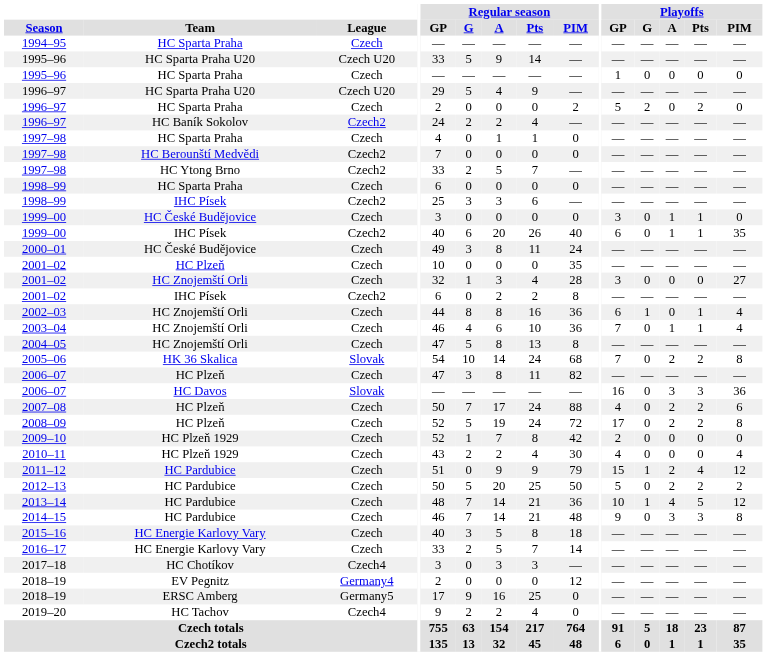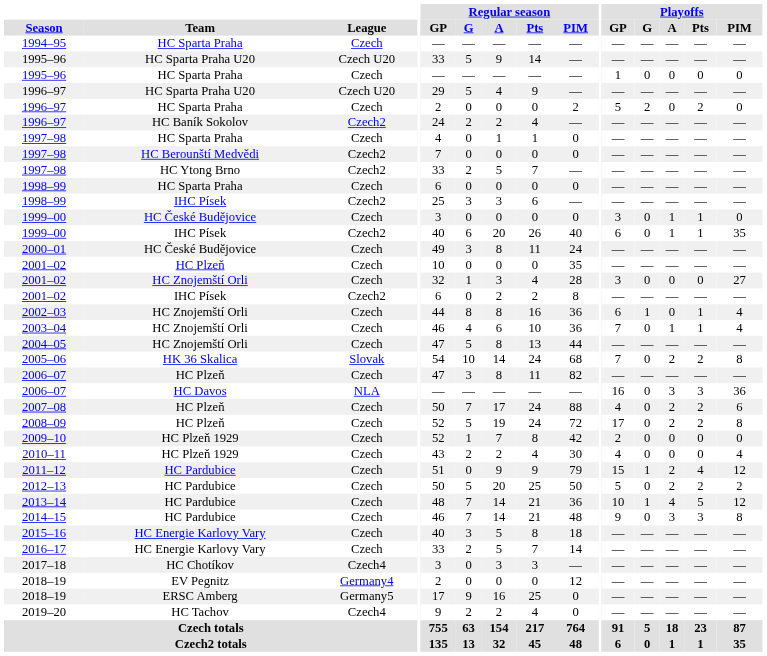 <table border="0" cellpadding="1" cellspacing="0" style="text-align:center; width:60em">
 <tr bgcolor="#e0e0e0">
 <th colspan="3" bgcolor="#ffffff"></th>
 <th rowspan="99" bgcolor="#ffffff"></th>
 <th colspan="5"><a href='#'>Regular season</a></th>
 <th rowspan="99" bgcolor="#ffffff"></th>
 <th colspan="5"><a href='#'>Playoffs</a></th>
 </tr>
 <tr bgcolor="#e0e0e0">
 <th><a href='#'>Season</a></th>
 <th>Team</th>
 <th>League</th>
 <th>GP</th>
 <th><a href='#'>G</a></th>
 <th><a href='#'>A</a></th>
 <th><a href='#'>Pts</a></th>
 <th><a href='#'>PIM</a></th>
 <th>GP</th>
 <th>G</th>
 <th>A</th>
 <th>Pts</th>
 <th>PIM</th>
 </tr>
 <tr>
 <td><a href='#'>1994–95</a></td>
 <td><a href='#'>HC Sparta Praha</a></td>
 <td><a href='#'>Czech</a></td>
 <td>—</td>
 <td>—</td>
 <td>—</td>
 <td>—</td>
 <td>—</td>
 <td>—</td>
 <td>—</td>
 <td>—</td>
 <td>—</td>
 <td>—</td>
 </tr>
 <tr bgcolor="#f0f0f0">
 <td>1995–96</td>
 <td>HC Sparta Praha U20</td>
 <td>Czech U20</td>
 <td>33</td>
 <td>5</td>
 <td>9</td>
 <td>14</td>
 <td>—</td>
 <td>—</td>
 <td>—</td>
 <td>—</td>
 <td>—</td>
 <td>—</td>
 </tr>
 <tr>
 <td><a href='#'>1995–96</a></td>
 <td>HC Sparta Praha</td>
 <td>Czech</td>
 <td>—</td>
 <td>—</td>
 <td>—</td>
 <td>—</td>
 <td>—</td>
 <td>1</td>
 <td>0</td>
 <td>0</td>
 <td>0</td>
 <td>0</td>
 </tr>
 <tr bgcolor="#f0f0f0">
 <td>1996–97</td>
 <td>HC Sparta Praha U20</td>
 <td>Czech U20</td>
 <td>29</td>
 <td>5</td>
 <td>4</td>
 <td>9</td>
 <td>—</td>
 <td>—</td>
 <td>—</td>
 <td>—</td>
 <td>—</td>
 <td>—</td>
 </tr>
 <tr>
 <td><a href='#'>1996–97</a></td>
 <td>HC Sparta Praha</td>
 <td>Czech</td>
 <td>2</td>
 <td>0</td>
 <td>0</td>
 <td>0</td>
 <td>2</td>
 <td>5</td>
 <td>2</td>
 <td>0</td>
 <td>2</td>
 <td>0</td>
 </tr>
 <tr bgcolor="#f0f0f0">
 <td><a href='#'>1996–97</a></td>
 <td>HC Baník Sokolov</td>
 <td><a href='#'>Czech2</a></td>
 <td>24</td>
 <td>2</td>
 <td>2</td>
 <td>4</td>
 <td>—</td>
 <td>—</td>
 <td>—</td>
 <td>—</td>
 <td>—</td>
 <td>—</td>
 </tr>
 <tr>
 <td><a href='#'>1997–98</a></td>
 <td>HC Sparta Praha</td>
 <td>Czech</td>
 <td>4</td>
 <td>0</td>
 <td>1</td>
 <td>1</td>
 <td>0</td>
 <td>—</td>
 <td>—</td>
 <td>—</td>
 <td>—</td>
 <td>—</td>
 </tr>
 <tr bgcolor="#f0f0f0">
 <td><a href='#'>1997–98</a></td>
 <td><a href='#'>HC Berounští Medvědi</a></td>
 <td>Czech2</td>
 <td>7</td>
 <td>0</td>
 <td>0</td>
 <td>0</td>
 <td>0</td>
 <td>—</td>
 <td>—</td>
 <td>—</td>
 <td>—</td>
 <td>—</td>
 </tr>
 <tr>
 <td><a href='#'>1997–98</a></td>
 <td>HC Ytong Brno</td>
 <td>Czech2</td>
 <td>33</td>
 <td>2</td>
 <td>5</td>
 <td>7</td>
 <td>—</td>
 <td>—</td>
 <td>—</td>
 <td>—</td>
 <td>—</td>
 <td>—</td>
 </tr>
 <tr bgcolor="#f0f0f0">
 <td><a href='#'>1998–99</a></td>
 <td>HC Sparta Praha</td>
 <td>Czech</td>
 <td>6</td>
 <td>0</td>
 <td>0</td>
 <td>0</td>
 <td>0</td>
 <td>—</td>
 <td>—</td>
 <td>—</td>
 <td>—</td>
 <td>—</td>
 </tr>
 <tr>
 <td><a href='#'>1998–99</a></td>
 <td><a href='#'>IHC Písek</a></td>
 <td>Czech2</td>
 <td>25</td>
 <td>3</td>
 <td>3</td>
 <td>6</td>
 <td>—</td>
 <td>—</td>
 <td>—</td>
 <td>—</td>
 <td>—</td>
 <td>—</td>
 </tr>
 <tr bgcolor="#f0f0f0">
 <td><a href='#'>1999–00</a></td>
 <td><a href='#'>HC České Budějovice</a></td>
 <td>Czech</td>
 <td>3</td>
 <td>0</td>
 <td>0</td>
 <td>0</td>
 <td>0</td>
 <td>3</td>
 <td>0</td>
 <td>1</td>
 <td>1</td>
 <td>0</td>
 </tr>
 <tr>
 <td><a href='#'>1999–00</a></td>
 <td>IHC Písek</td>
 <td>Czech2</td>
 <td>40</td>
 <td>6</td>
 <td>20</td>
 <td>26</td>
 <td>40</td>
 <td>6</td>
 <td>0</td>
 <td>1</td>
 <td>1</td>
 <td>35</td>
 </tr>
 <tr bgcolor="#f0f0f0">
 <td><a href='#'>2000–01</a></td>
 <td>HC České Budějovice</td>
 <td>Czech</td>
 <td>49</td>
 <td>3</td>
 <td>8</td>
 <td>11</td>
 <td>24</td>
 <td>—</td>
 <td>—</td>
 <td>—</td>
 <td>—</td>
 <td>—</td>
 </tr>
 <tr>
 <td><a href='#'>2001–02</a></td>
 <td><a href='#'>HC Plzeň</a></td>
 <td>Czech</td>
 <td>10</td>
 <td>0</td>
 <td>0</td>
 <td>0</td>
 <td>35</td>
 <td>—</td>
 <td>—</td>
 <td>—</td>
 <td>—</td>
 <td>—</td>
 </tr>
 <tr bgcolor="#f0f0f0">
 <td><a href='#'>2001–02</a></td>
 <td><a href='#'>HC Znojemští Orli</a></td>
 <td>Czech</td>
 <td>32</td>
 <td>1</td>
 <td>3</td>
 <td>4</td>
 <td>28</td>
 <td>3</td>
 <td>0</td>
 <td>0</td>
 <td>0</td>
 <td>27</td>
 </tr>
 <tr>
 <td><a href='#'>2001–02</a></td>
 <td>IHC Písek</td>
 <td>Czech2</td>
 <td>6</td>
 <td>0</td>
 <td>2</td>
 <td>2</td>
 <td>8</td>
 <td>—</td>
 <td>—</td>
 <td>—</td>
 <td>—</td>
 <td>—</td>
 </tr>
 <tr bgcolor="#f0f0f0">
 <td><a href='#'>2002–03</a></td>
 <td>HC Znojemští Orli</td>
 <td>Czech</td>
 <td>44</td>
 <td>8</td>
 <td>8</td>
 <td>16</td>
 <td>36</td>
 <td>6</td>
 <td>1</td>
 <td>0</td>
 <td>1</td>
 <td>4</td>
 </tr>
 <tr>
 <td><a href='#'>2003–04</a></td>
 <td>HC Znojemští Orli</td>
 <td>Czech</td>
 <td>46</td>
 <td>4</td>
 <td>6</td>
 <td>10</td>
 <td>36</td>
 <td>7</td>
 <td>0</td>
 <td>1</td>
 <td>1</td>
 <td>4</td>
 </tr>
 <tr bgcolor="#f0f0f0">
 <td><a href='#'>2004–05</a></td>
 <td>HC Znojemští Orli</td>
 <td>Czech</td>
 <td>47</td>
 <td>5</td>
 <td>8</td>
 <td>13</td>
-<td>8</td>
+<td>44</td>
 <td>—</td>
 <td>—</td>
 <td>—</td>
 <td>—</td>
 <td>—</td>
 </tr>
 <tr>
 <td><a href='#'>2005–06</a></td>
 <td><a href='#'>HK 36 Skalica</a></td>
 <td><a href='#'>Slovak</a></td>
 <td>54</td>
 <td>10</td>
 <td>14</td>
 <td>24</td>
 <td>68</td>
 <td>7</td>
 <td>0</td>
 <td>2</td>
 <td>2</td>
 <td>8</td>
 </tr>
 <tr bgcolor="#f0f0f0">
 <td><a href='#'>2006–07</a></td>
 <td>HC Plzeň</td>
 <td>Czech</td>
 <td>47</td>
 <td>3</td>
 <td>8</td>
 <td>11</td>
 <td>82</td>
 <td>—</td>
 <td>—</td>
 <td>—</td>
 <td>—</td>
 <td>—</td>
 </tr>
 <tr>
 <td><a href='#'>2006–07</a></td>
 <td><a href='#'>HC Davos</a></td>
-<td><a href='#'>Slovak</a></td>
+<td><a href='#'>NLA</a></td>
 <td>—</td>
 <td>—</td>
 <td>—</td>
 <td>—</td>
 <td>—</td>
 <td>16</td>
 <td>0</td>
 <td>3</td>
 <td>3</td>
 <td>36</td>
 </tr>
 <tr bgcolor="#f0f0f0">
 <td><a href='#'>2007–08</a></td>
 <td>HC Plzeň</td>
 <td>Czech</td>
 <td>50</td>
 <td>7</td>
 <td>17</td>
 <td>24</td>
 <td>88</td>
 <td>4</td>
 <td>0</td>
 <td>2</td>
 <td>2</td>
 <td>6</td>
 </tr>
 <tr>
 <td><a href='#'>2008–09</a></td>
 <td>HC Plzeň</td>
 <td>Czech</td>
 <td>52</td>
 <td>5</td>
 <td>19</td>
 <td>24</td>
 <td>72</td>
 <td>17</td>
 <td>0</td>
 <td>2</td>
 <td>2</td>
 <td>8</td>
 </tr>
 <tr bgcolor="#f0f0f0">
 <td><a href='#'>2009–10</a></td>
 <td>HC Plzeň 1929</td>
 <td>Czech</td>
 <td>52</td>
 <td>1</td>
 <td>7</td>
 <td>8</td>
 <td>42</td>
 <td>2</td>
 <td>0</td>
 <td>0</td>
 <td>0</td>
 <td>0</td>
 </tr>
 <tr>
 <td><a href='#'>2010–11</a></td>
 <td>HC Plzeň 1929</td>
 <td>Czech</td>
 <td>43</td>
 <td>2</td>
 <td>2</td>
 <td>4</td>
 <td>30</td>
 <td>4</td>
 <td>0</td>
 <td>0</td>
 <td>0</td>
 <td>4</td>
 </tr>
 <tr bgcolor="#f0f0f0">
 <td><a href='#'>2011–12</a></td>
 <td><a href='#'>HC Pardubice</a></td>
 <td>Czech</td>
 <td>51</td>
 <td>0</td>
 <td>9</td>
 <td>9</td>
 <td>79</td>
 <td>15</td>
 <td>1</td>
 <td>2</td>
 <td>4</td>
 <td>12</td>
 </tr>
 <tr>
 <td><a href='#'>2012–13</a></td>
 <td>HC Pardubice</td>
 <td>Czech</td>
 <td>50</td>
 <td>5</td>
 <td>20</td>
 <td>25</td>
 <td>50</td>
 <td>5</td>
 <td>0</td>
 <td>2</td>
 <td>2</td>
 <td>2</td>
 </tr>
 <tr bgcolor="#f0f0f0">
 <td><a href='#'>2013–14</a></td>
 <td>HC Pardubice</td>
 <td>Czech</td>
 <td>48</td>
 <td>7</td>
 <td>14</td>
 <td>21</td>
 <td>36</td>
 <td>10</td>
 <td>1</td>
 <td>4</td>
 <td>5</td>
 <td>12</td>
 </tr>
 <tr>
 <td><a href='#'>2014–15</a></td>
 <td>HC Pardubice</td>
 <td>Czech</td>
 <td>46</td>
 <td>7</td>
 <td>14</td>
 <td>21</td>
 <td>48</td>
 <td>9</td>
 <td>0</td>
 <td>3</td>
 <td>3</td>
 <td>8</td>
 </tr>
 <tr bgcolor="#f0f0f0">
 <td><a href='#'>2015–16</a></td>
 <td><a href='#'>HC Energie Karlovy Vary</a></td>
 <td>Czech</td>
 <td>40</td>
 <td>3</td>
 <td>5</td>
 <td>8</td>
 <td>18</td>
 <td>—</td>
 <td>—</td>
 <td>—</td>
 <td>—</td>
 <td>—</td>
 </tr>
 <tr>
 <td><a href='#'>2016–17</a></td>
 <td>HC Energie Karlovy Vary</td>
 <td>Czech</td>
 <td>33</td>
 <td>2</td>
 <td>5</td>
 <td>7</td>
 <td>14</td>
 <td>—</td>
 <td>—</td>
 <td>—</td>
 <td>—</td>
 <td>—</td>
 </tr>
 <tr bgcolor="#f0f0f0">
 <td>2017–18</td>
 <td>HC Chotíkov</td>
 <td>Czech4</td>
 <td>3</td>
 <td>0</td>
 <td>3</td>
 <td>3</td>
 <td>—</td>
 <td>—</td>
 <td>—</td>
 <td>—</td>
 <td>—</td>
 <td>—</td>
 </tr>
 <tr>
 <td>2018–19</td>
 <td>EV Pegnitz</td>
 <td><a href='#'>Germany4</a></td>
 <td>2</td>
 <td>0</td>
 <td>0</td>
 <td>0</td>
 <td>12</td>
 <td>—</td>
 <td>—</td>
 <td>—</td>
 <td>—</td>
 <td>—</td>
 </tr>
 <tr bgcolor="#f0f0f0">
 <td>2018–19</td>
 <td>ERSC Amberg</td>
 <td>Germany5</td>
 <td>17</td>
 <td>9</td>
 <td>16</td>
 <td>25</td>
 <td>0</td>
 <td>—</td>
 <td>—</td>
 <td>—</td>
 <td>—</td>
 <td>—</td>
 </tr>
 <tr>
 <td>2019–20</td>
 <td>HC Tachov</td>
 <td>Czech4</td>
 <td>9</td>
 <td>2</td>
 <td>2</td>
 <td>4</td>
 <td>0</td>
 <td>—</td>
 <td>—</td>
 <td>—</td>
 <td>—</td>
 <td>—</td>
 </tr>
 <tr>
 </tr>
 <tr ALIGN="center" bgcolor="#e0e0e0">
 <th colspan="3">Czech totals</th>
 <th ALIGN="center">755</th>
 <th ALIGN="center">63</th>
 <th ALIGN="center">154</th>
 <th ALIGN="center">217</th>
 <th ALIGN="center">764</th>
 <th ALIGN="center">91</th>
 <th ALIGN="center">5</th>
 <th ALIGN="center">18</th>
 <th ALIGN="center">23</th>
 <th ALIGN="center">87</th>
 </tr>
 <tr>
 </tr>
 <tr ALIGN="center" bgcolor="#e0e0e0">
 <th colspan="3">Czech2 totals</th>
 <th ALIGN="center">135</th>
 <th ALIGN="center">13</th>
 <th ALIGN="center">32</th>
 <th ALIGN="center">45</th>
 <th ALIGN="center">48</th>
 <th ALIGN="center">6</th>
 <th ALIGN="center">0</th>
 <th ALIGN="center">1</th>
 <th ALIGN="center">1</th>
 <th ALIGN="center">35</th>
 </tr>
 </table>
